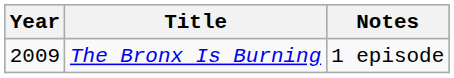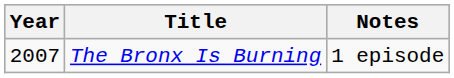 <table class="wikitable">
 <tr>
 <th>Year</th>
 <th>Title</th>
 <th>Notes</th>
 </tr>
 <tr>
-<td>2009</td>
+<td>2007</td>
 <td><em><a href='#'>The Bronx Is Burning</a></em></td>
 <td>1 episode</td>
 </tr>
 </table>
